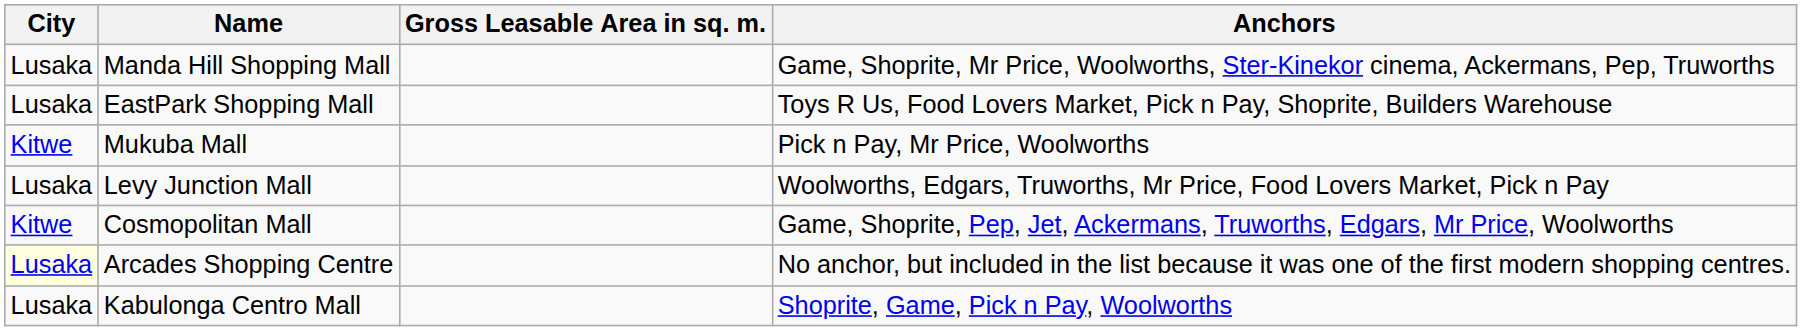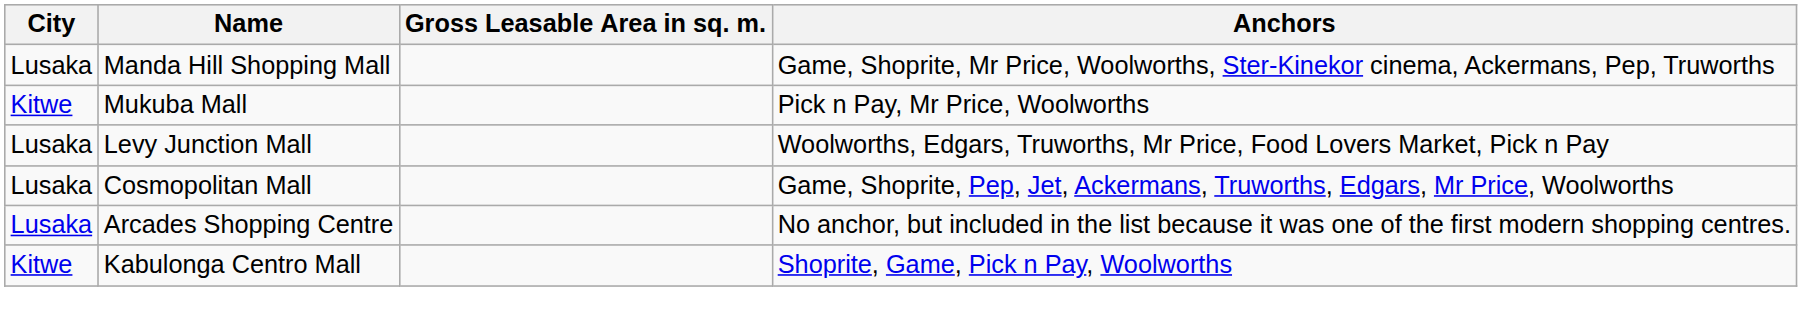 <table class="wikitable sortable">
 <tr>
 <th>City</th>
 <th>Name</th>
 <th>Gross Leasable Area in sq. m.</th>
 <th>Anchors</th>
 </tr>
 <tr>
 <td>Lusaka</td>
 <td>Manda Hill Shopping Mall</td>
 <td></td>
 <td>Game, Shoprite, Mr Price, Woolworths, <a href='#'>Ster-Kinekor</a> cinema, Ackermans, Pep, Truworths</td>
 </tr>
 <tr>
-<td>Lusaka</td>
-<td>EastPark Shopping Mall</td>
-<td></td>
-<td>Toys R Us, Food Lovers Market, Pick n Pay, Shoprite, Builders Warehouse</td>
-</tr>
-<tr>
 <td><a href='#'>Kitwe</a></td>
 <td>Mukuba Mall</td>
 <td></td>
 <td>Pick n Pay, Mr Price, Woolworths</td>
 </tr>
 <tr>
 <td>Lusaka</td>
 <td>Levy Junction Mall</td>
 <td></td>
 <td>Woolworths, Edgars, Truworths, Mr Price, Food Lovers Market, Pick n Pay</td>
 </tr>
 <tr>
-<td><a href='#'>Kitwe</a></td>
+<td>Lusaka</td>
 <td>Cosmopolitan Mall</td>
 <td></td>
 <td>Game, Shoprite, <a href='#'>Pep</a>, <a href='#'>Jet</a>, <a href='#'>Ackermans</a>, <a href='#'>Truworths</a>, <a href='#'>Edgars</a>, <a href='#'>Mr Price</a>, Woolworths</td>
 </tr>
 <tr>
-<td style="background: lightyellow;"><a href='#'>Lusaka</a></td>
+<td><a href='#'>Lusaka</a></td>
 <td>Arcades Shopping Centre</td>
 <td></td>
 <td>No anchor, but included in the list because it was one of the first modern shopping centres.</td>
 </tr>
 <tr>
-<td>Lusaka</td>
+<td><a href='#'>Kitwe</a></td>
 <td>Kabulonga Centro Mall</td>
 <td></td>
 <td><a href='#'>Shoprite</a>, <a href='#'>Game</a>, <a href='#'>Pick n Pay</a>, <a href='#'>Woolworths</a></td>
 </tr>
 </table>
